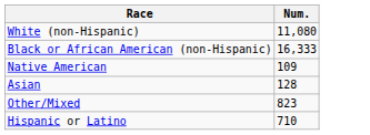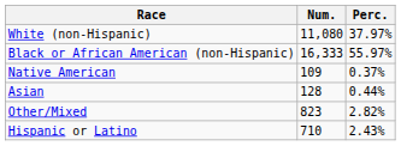 <table class="wikitable">
 <tr>
 <th>Race</th>
 <th>Num.</th>
+<th>Perc.</th>
 </tr>
 <tr>
 <td><a href='#'>White</a> (non-Hispanic)</td>
 <td>11,080</td>
+<td>37.97%</td>
 </tr>
 <tr>
 <td><a href='#'>Black or African American</a> (non-Hispanic)</td>
 <td>16,333</td>
+<td>55.97%</td>
 </tr>
 <tr>
 <td><a href='#'>Native American</a></td>
 <td>109</td>
+<td>0.37%</td>
 </tr>
 <tr>
 <td><a href='#'>Asian</a></td>
 <td>128</td>
+<td>0.44%</td>
 </tr>
 <tr>
 <td><a href='#'>Other/Mixed</a></td>
 <td>823</td>
+<td>2.82%</td>
 </tr>
 <tr>
 <td><a href='#'>Hispanic</a> or <a href='#'>Latino</a></td>
 <td>710</td>
+<td>2.43%</td>
 </tr>
 </table>
